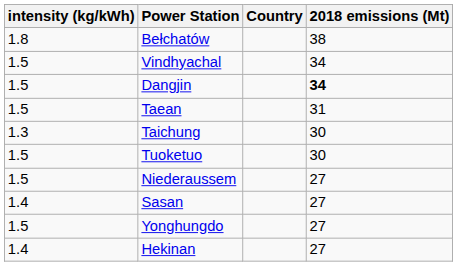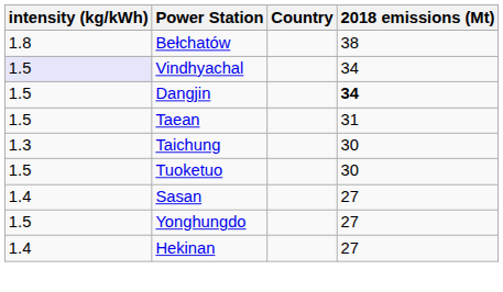 <table class="wikitable sortable">
 <tr>
 <th> intensity (kg/kWh)</th>
 <th>Power Station</th>
 <th>Country</th>
 <th>2018 emissions (Mt)</th>
 </tr>
 <tr>
 <td>1.8</td>
 <td><a href='#'>Bełchatów</a></td>
 <td></td>
 <td>38</td>
 </tr>
 <tr>
-<td>1.5</td>
+<td style="background: lavender;">1.5</td>
 <td><a href='#'>Vindhyachal</a></td>
 <td></td>
 <td>34</td>
 </tr>
 <tr>
 <td>1.5</td>
 <td><a href='#'>Dangjin</a></td>
 <td></td>
 <td><strong>34</strong></td>
 </tr>
 <tr>
 <td>1.5</td>
 <td><a href='#'>Taean</a></td>
 <td></td>
 <td>31</td>
 </tr>
 <tr>
 <td>1.3</td>
 <td><a href='#'>Taichung</a></td>
 <td></td>
 <td>30</td>
 </tr>
 <tr>
 <td>1.5</td>
 <td><a href='#'>Tuoketuo</a></td>
 <td></td>
 <td>30</td>
 </tr>
 <tr>
-<td>1.5</td>
-<td><a href='#'>Niederaussem</a></td>
-<td></td>
-<td>27</td>
-</tr>
-<tr>
 <td>1.4</td>
 <td><a href='#'>Sasan</a></td>
 <td></td>
 <td>27</td>
 </tr>
 <tr>
 <td>1.5</td>
 <td><a href='#'>Yonghungdo</a></td>
 <td></td>
 <td>27</td>
 </tr>
 <tr>
 <td>1.4</td>
 <td><a href='#'>Hekinan</a></td>
 <td></td>
 <td>27</td>
 </tr>
 </table>
